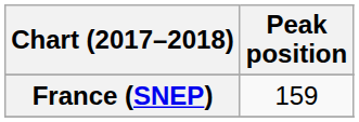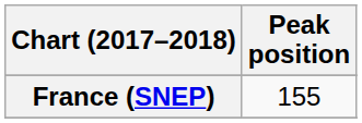 <table class="wikitable sortable plainrowheaders" style="text-align:center">
 <tr>
 <th scope="col">Chart (2017–2018)</th>
 <th scope="col">Peak<br>position</th>
 </tr>
 <tr>
 </tr>
 <tr>
 </tr>
 <tr>
 </tr>
 <tr>
 </tr>
 <tr>
 <th scope="row">France (<a href='#'>SNEP</a>)</th>
-<td>159</td>
+<td>155</td>
 </tr>
 <tr>
 </tr>
 <tr>
 </tr>
 <tr>
 </tr>
 <tr>
 </tr>
 <tr>
 </tr>
 <tr>
 </tr>
 <tr>
 </tr>
 <tr>
 </tr>
 <tr>
 </tr>
 <tr>
 </tr>
 <tr>
 </tr>
 <tr>
 </tr>
 <tr>
 </tr>
 </table>
